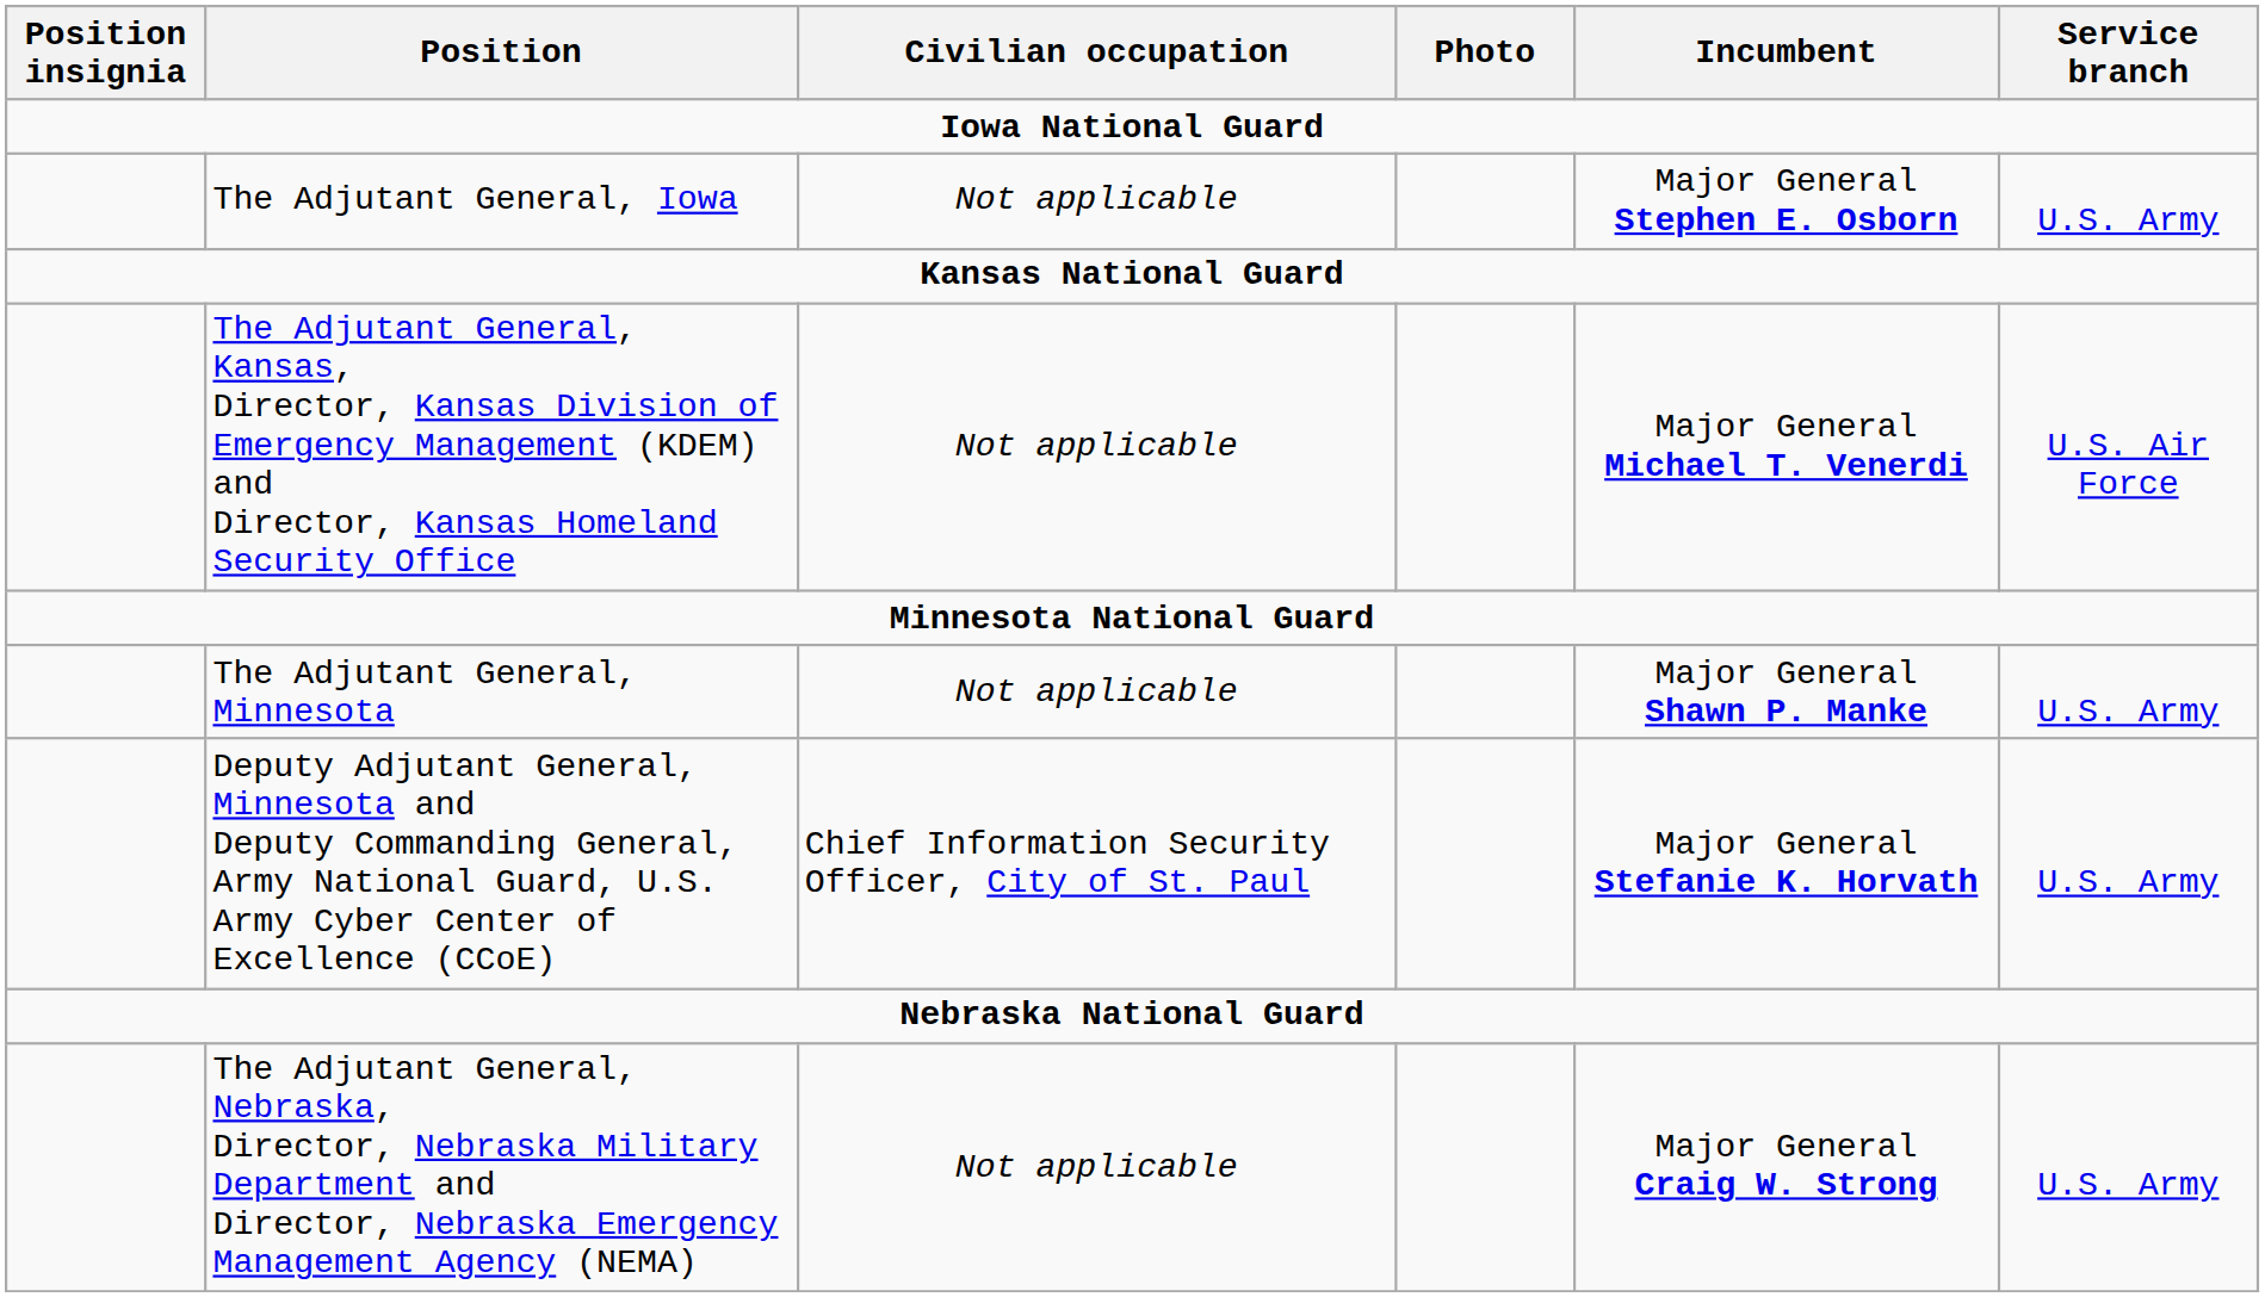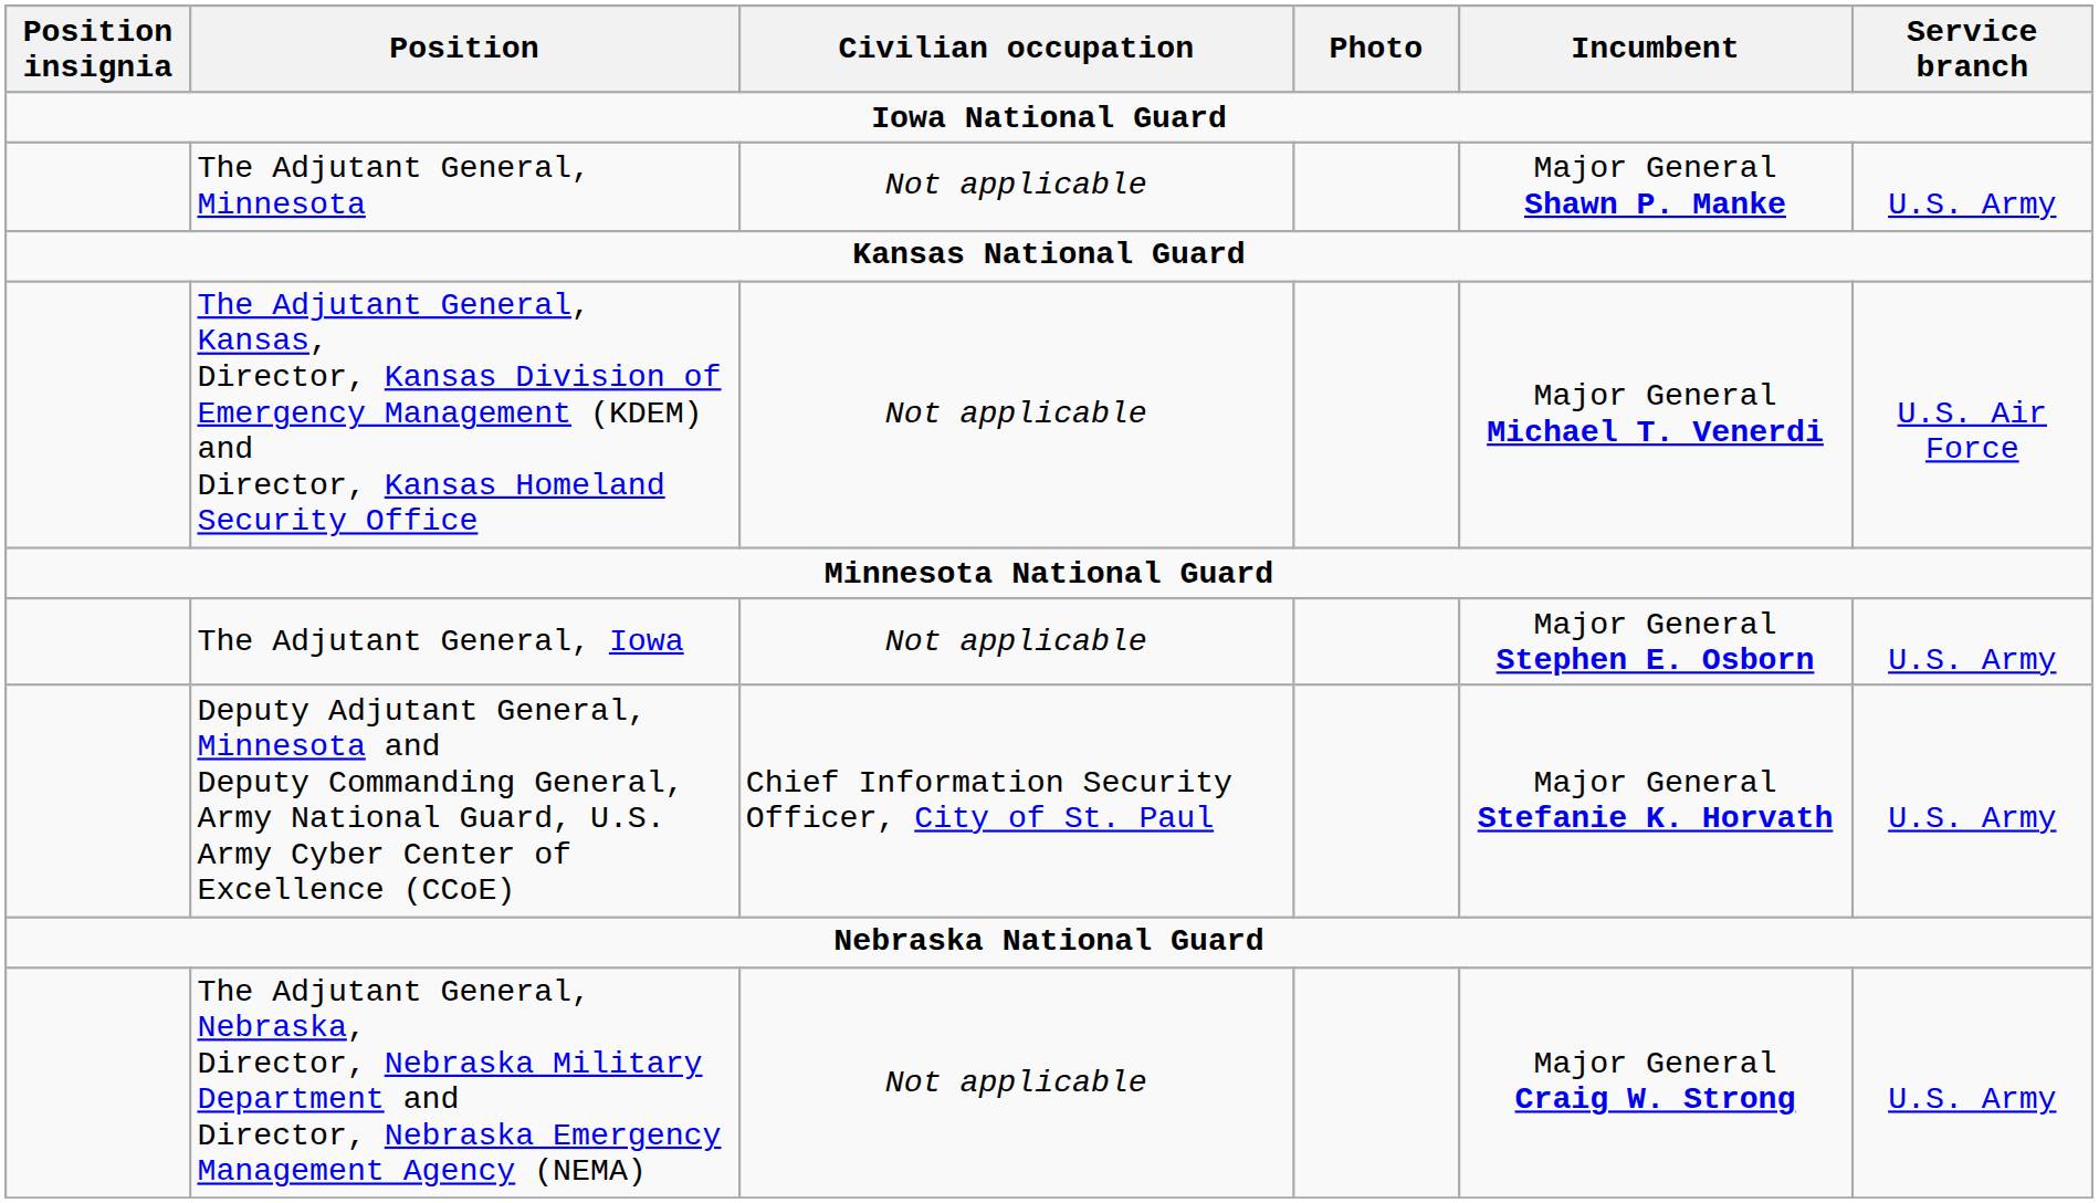 <table class="wikitable">
 <tr>
 <th width="75" style="text-align:center">Position insignia</th>
 <th width="300" style="text-align:center">Position</th>
 <th width="300" style="text-align:center">Civilian occupation</th>
 <th width="75" style="text-align:center">Photo</th>
 <th width="205" style="text-align:center">Incumbent</th>
 <th width="115" style="text-align:center">Service branch</th>
 </tr>
 <tr>
 <td colspan="6" style="text-align:center"><strong>Iowa National Guard</strong></td>
 </tr>
 <tr>
 <td></td>
-<td>The Adjutant General, <a href='#'>Iowa</a></td>
+<td>The Adjutant General, <a href='#'>Minnesota</a></td>
 <td style="text-align:center"><em>Not applicable</em></td>
 <td></td>
-<td style="text-align:center">Major General<br><strong><a href='#'>Stephen E. Osborn</a></strong></td>
+<td style="text-align:center">Major General<br><strong><a href='#'>Shawn P. Manke</a></strong></td>
 <td style="text-align:center"><br><a href='#'>U.S. Army</a></td>
 </tr>
 <tr>
 <td colspan="6" style="text-align:center"><strong>Kansas National Guard</strong></td>
 </tr>
 <tr>
 <td></td>
 <td><a href='#'>The Adjutant General</a>, <a href='#'>Kansas</a>,<br>Director, <a href='#'>Kansas Division of Emergency Management</a> (KDEM) and<br>Director, <a href='#'>Kansas Homeland Security Office</a></td>
 <td style="text-align:center"><em>Not applicable</em></td>
 <td></td>
 <td style="text-align:center">Major General<br><strong><a href='#'>Michael T. Venerdi</a></strong></td>
 <td style="text-align:center"><br><a href='#'>U.S. Air Force</a></td>
 </tr>
 <tr>
 <td colspan="6" style="text-align:center"><strong>Minnesota National Guard</strong></td>
 </tr>
 <tr>
 <td></td>
-<td>The Adjutant General, <a href='#'>Minnesota</a></td>
+<td>The Adjutant General, <a href='#'>Iowa</a></td>
 <td style="text-align:center"><em>Not applicable</em></td>
 <td></td>
-<td style="text-align:center">Major General<br><strong><a href='#'>Shawn P. Manke</a></strong></td>
+<td style="text-align:center">Major General<br><strong><a href='#'>Stephen E. Osborn</a></strong></td>
 <td style="text-align:center"><br><a href='#'>U.S. Army</a></td>
 </tr>
 <tr>
 <td> </td>
 <td>Deputy Adjutant General, <a href='#'>Minnesota</a> and<br>Deputy Commanding General, Army National Guard, U.S. Army Cyber Center of Excellence (CCoE)</td>
 <td>Chief Information Security Officer, <a href='#'>City of St. Paul</a></td>
 <td></td>
 <td style="text-align:center">Major General<br><strong><a href='#'>Stefanie K. Horvath</a></strong></td>
 <td style="text-align:center"><br><a href='#'>U.S. Army</a></td>
 </tr>
 <tr>
 <td colspan="6" style="text-align:center"><strong>Nebraska National Guard</strong></td>
 </tr>
 <tr>
 <td></td>
 <td>The Adjutant General, <a href='#'>Nebraska</a>,<br>Director, <a href='#'>Nebraska Military Department</a> and<br>Director, <a href='#'>Nebraska Emergency Management Agency</a> (NEMA)</td>
 <td style="text-align:center"><em>Not applicable</em></td>
 <td></td>
 <td style="text-align:center">Major General<br><strong><a href='#'>Craig W. Strong</a></strong></td>
 <td style="text-align:center"><br><a href='#'>U.S. Army</a></td>
 </tr>
 <tr>
 </tr>
 </table>
